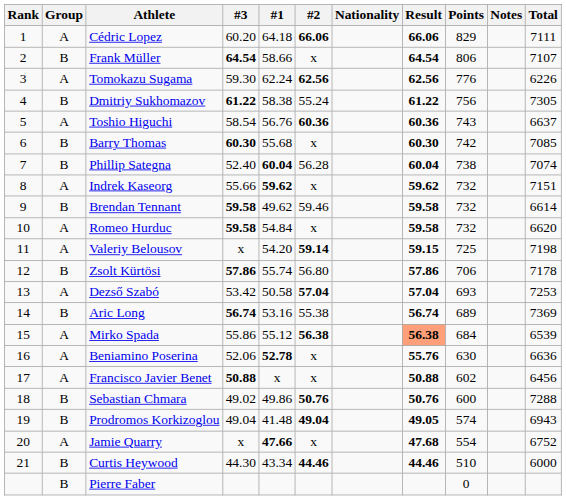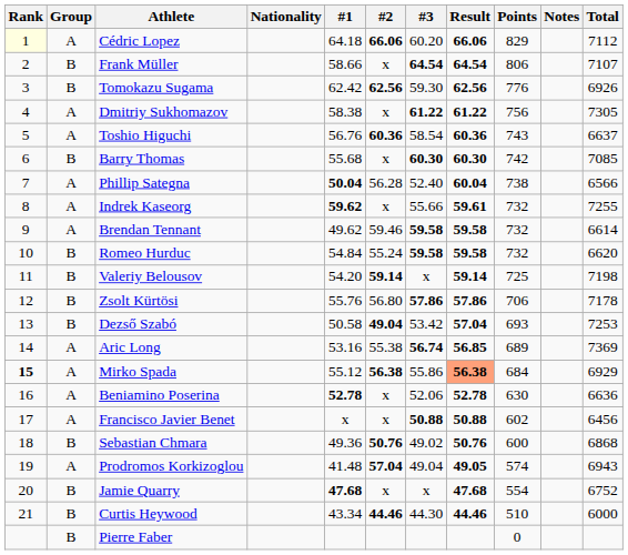 <table class="wikitable sortable" style="text-align:center">
 <tr>
 <th>Rank</th>
 <th>Group</th>
 <th>Athlete</th>
-<th>#3</th>
+<th>Nationality</th>
 <th>#1</th>
 <th>#2</th>
-<th>Nationality</th>
+<th>#3</th>
 <th>Result</th>
 <th>Points</th>
 <th>Notes</th>
 <th>Total</th>
 </tr>
 <tr>
-<td>1</td>
+<td style="background: lightyellow;">1</td>
 <td>A</td>
 <td align=left><a href='#'>Cédric Lopez</a></td>
-<td>60.20</td>
+<td align=left></td>
 <td>64.18</td>
 <td><strong>66.06</strong></td>
-<td align=left></td>
+<td>60.20</td>
 <td><strong>66.06</strong></td>
 <td>829</td>
 <td></td>
-<td>7111</td>
+<td>7112</td>
 </tr>
 <tr>
 <td>2</td>
 <td>B</td>
 <td align=left><a href='#'>Frank Müller</a></td>
-<td><strong>64.54</strong></td>
+<td align=left></td>
 <td>58.66</td>
 <td>x</td>
-<td align=left></td>
+<td><strong>64.54</strong></td>
 <td><strong>64.54</strong></td>
 <td>806</td>
 <td></td>
 <td>7107</td>
 </tr>
 <tr>
 <td>3</td>
-<td>A</td>
+<td>B</td>
 <td align=left><a href='#'>Tomokazu Sugama</a></td>
+<td align=left></td>
+<td>62.42</td>
+<td><strong>62.56</strong></td>
 <td>59.30</td>
-<td>62.24</td>
-<td><strong>62.56</strong></td>
-<td align=left></td>
 <td><strong>62.56</strong></td>
 <td>776</td>
 <td></td>
-<td>6226</td>
+<td>6926</td>
 </tr>
 <tr>
 <td>4</td>
-<td>B</td>
+<td>A</td>
 <td align=left><a href='#'>Dmitriy Sukhomazov</a></td>
+<td align=left></td>
+<td>58.38</td>
+<td>x</td>
 <td><strong>61.22</strong></td>
-<td>58.38</td>
-<td>55.24</td>
-<td align=left></td>
 <td><strong>61.22</strong></td>
 <td>756</td>
 <td></td>
 <td>7305</td>
 </tr>
 <tr>
 <td>5</td>
 <td>A</td>
 <td align=left><a href='#'>Toshio Higuchi</a></td>
-<td>58.54</td>
+<td align=left></td>
 <td>56.76</td>
 <td><strong>60.36</strong></td>
-<td align=left></td>
+<td>58.54</td>
 <td><strong>60.36</strong></td>
 <td>743</td>
 <td></td>
 <td>6637</td>
 </tr>
 <tr>
 <td>6</td>
 <td>B</td>
 <td align=left><a href='#'>Barry Thomas</a></td>
-<td><strong>60.30</strong></td>
+<td align=left></td>
 <td>55.68</td>
 <td>x</td>
-<td align=left></td>
+<td><strong>60.30</strong></td>
 <td><strong>60.30</strong></td>
 <td>742</td>
 <td></td>
 <td>7085</td>
 </tr>
 <tr>
 <td>7</td>
-<td>B</td>
+<td>A</td>
 <td align=left><a href='#'>Phillip Sategna</a></td>
+<td align=left></td>
+<td><strong>50.04</strong></td>
+<td>56.28</td>
 <td>52.40</td>
-<td><strong>60.04</strong></td>
-<td>56.28</td>
-<td align=left></td>
 <td><strong>60.04</strong></td>
 <td>738</td>
 <td></td>
-<td>7074</td>
+<td>6566</td>
 </tr>
 <tr>
 <td>8</td>
 <td>A</td>
 <td align=left><a href='#'>Indrek Kaseorg</a></td>
-<td>55.66</td>
+<td align=left></td>
 <td><strong>59.62</strong></td>
 <td>x</td>
-<td align=left></td>
-<td><strong>59.62</strong></td>
+<td>55.66</td>
+<td><strong>59.61</strong></td>
 <td>732</td>
 <td></td>
-<td>7151</td>
+<td>7255</td>
 </tr>
 <tr>
 <td>9</td>
-<td>B</td>
+<td>A</td>
 <td align=left><a href='#'>Brendan Tennant</a></td>
-<td><strong>59.58</strong></td>
+<td align=left></td>
 <td>49.62</td>
 <td>59.46</td>
-<td align=left></td>
+<td><strong>59.58</strong></td>
 <td><strong>59.58</strong></td>
 <td>732</td>
 <td></td>
 <td>6614</td>
 </tr>
 <tr>
 <td>10</td>
-<td>A</td>
+<td>B</td>
 <td align=left><a href='#'>Romeo Hurduc</a></td>
+<td align=left></td>
+<td>54.84</td>
+<td>55.24</td>
 <td><strong>59.58</strong></td>
-<td>54.84</td>
-<td>x</td>
-<td align=left></td>
 <td><strong>59.58</strong></td>
 <td>732</td>
 <td></td>
 <td>6620</td>
 </tr>
 <tr>
 <td>11</td>
-<td>A</td>
+<td>B</td>
 <td align=left><a href='#'>Valeriy Belousov</a></td>
-<td>x</td>
+<td align=left></td>
 <td>54.20</td>
 <td><strong>59.14</strong></td>
-<td align=left></td>
-<td><strong>59.15</strong></td>
+<td>x</td>
+<td><strong>59.14</strong></td>
 <td>725</td>
 <td></td>
 <td>7198</td>
 </tr>
 <tr>
 <td>12</td>
 <td>B</td>
 <td align=left><a href='#'>Zsolt Kürtösi</a></td>
+<td align=left></td>
+<td>55.76</td>
+<td>56.80</td>
 <td><strong>57.86</strong></td>
-<td>55.74</td>
-<td>56.80</td>
-<td align=left></td>
 <td><strong>57.86</strong></td>
 <td>706</td>
 <td></td>
 <td>7178</td>
 </tr>
 <tr>
 <td>13</td>
-<td>A</td>
+<td>B</td>
 <td align=left><a href='#'>Dezső Szabó</a></td>
+<td align=left></td>
+<td>50.58</td>
+<td><strong>49.04</strong></td>
 <td>53.42</td>
-<td>50.58</td>
-<td><strong>57.04</strong></td>
-<td align=left></td>
 <td><strong>57.04</strong></td>
 <td>693</td>
 <td></td>
 <td>7253</td>
 </tr>
 <tr>
 <td>14</td>
-<td>B</td>
+<td>A</td>
 <td align=left><a href='#'>Aric Long</a></td>
-<td><strong>56.74</strong></td>
+<td align=left></td>
 <td>53.16</td>
 <td>55.38</td>
-<td align=left></td>
 <td><strong>56.74</strong></td>
+<td><strong>56.85</strong></td>
 <td>689</td>
 <td></td>
 <td>7369</td>
 </tr>
 <tr>
-<td>15</td>
+<td><strong>15</strong></td>
 <td>A</td>
 <td align=left><a href='#'>Mirko Spada</a></td>
-<td>55.86</td>
+<td align=left></td>
 <td>55.12</td>
 <td><strong>56.38</strong></td>
-<td align=left></td>
+<td>55.86</td>
 <td style="background: lightsalmon;"><strong>56.38</strong></td>
 <td>684</td>
 <td></td>
-<td>6539</td>
+<td>6929</td>
 </tr>
 <tr>
 <td>16</td>
 <td>A</td>
 <td align=left><a href='#'>Beniamino Poserina</a></td>
+<td align=left></td>
+<td><strong>52.78</strong></td>
+<td>x</td>
 <td>52.06</td>
 <td><strong>52.78</strong></td>
-<td>x</td>
-<td align=left></td>
-<td><strong>55.76</strong></td>
 <td>630</td>
 <td></td>
 <td>6636</td>
 </tr>
 <tr>
 <td>17</td>
 <td>A</td>
 <td align=left><a href='#'>Francisco Javier Benet</a></td>
-<td><strong>50.88</strong></td>
+<td align=left></td>
 <td>x</td>
 <td>x</td>
-<td align=left></td>
+<td><strong>50.88</strong></td>
 <td><strong>50.88</strong></td>
 <td>602</td>
 <td></td>
 <td>6456</td>
 </tr>
 <tr>
 <td>18</td>
 <td>B</td>
 <td align=left><a href='#'>Sebastian Chmara</a></td>
+<td align=left></td>
+<td>49.36</td>
+<td><strong>50.76</strong></td>
 <td>49.02</td>
-<td>49.86</td>
-<td><strong>50.76</strong></td>
-<td align=left></td>
 <td><strong>50.76</strong></td>
 <td>600</td>
 <td></td>
-<td>7288</td>
+<td>6868</td>
 </tr>
 <tr>
 <td>19</td>
-<td>B</td>
+<td>A</td>
 <td align=left><a href='#'>Prodromos Korkizoglou</a></td>
+<td align=left></td>
+<td>41.48</td>
+<td><strong>57.04</strong></td>
 <td>49.04</td>
-<td>41.48</td>
-<td><strong>49.04</strong></td>
-<td align=left></td>
 <td><strong>49.05</strong></td>
 <td>574</td>
 <td></td>
 <td>6943</td>
 </tr>
 <tr>
 <td>20</td>
-<td>A</td>
+<td>B</td>
 <td align=left><a href='#'>Jamie Quarry</a></td>
+<td align=left></td>
+<td><strong>47.68</strong></td>
 <td>x</td>
-<td><strong>47.66</strong></td>
 <td>x</td>
-<td align=left></td>
 <td><strong>47.68</strong></td>
 <td>554</td>
 <td></td>
 <td>6752</td>
 </tr>
 <tr>
 <td>21</td>
 <td>B</td>
 <td align=left><a href='#'>Curtis Heywood</a></td>
-<td>44.30</td>
+<td align=left></td>
 <td>43.34</td>
 <td><strong>44.46</strong></td>
-<td align=left></td>
+<td>44.30</td>
 <td><strong>44.46</strong></td>
 <td>510</td>
 <td></td>
 <td>6000</td>
 </tr>
 <tr>
 <td></td>
 <td>B</td>
 <td align=left><a href='#'>Pierre Faber</a></td>
+<td align=left></td>
 <td></td>
 <td></td>
 <td></td>
-<td align=left></td>
 <td><strong></strong></td>
 <td>0</td>
 <td></td>
 <td></td>
 </tr>
 </table>
